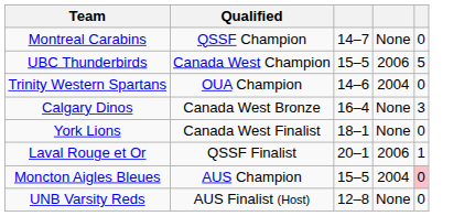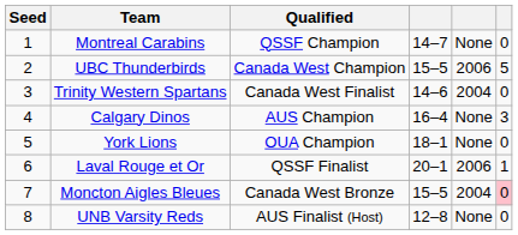 <table class="wikitable sortable" style="text-align: center;">
 <tr bgcolor="#efefef" align=center>
+<th align=left>Seed</th>
 <th align=left>Team</th>
 <th align=left>Qualified</th>
 <th align=left></th>
 <th align=left></th>
 <th align=left></th>
 </tr>
 <tr align=center>
+<td>1</td>
 <td><a href='#'>Montreal Carabins</a></td>
 <td><a href='#'>QSSF</a> Champion</td>
 <td>14–7</td>
 <td>None</td>
 <td>0</td>
 </tr>
 <tr align=center>
+<td>2</td>
 <td><a href='#'>UBC Thunderbirds</a></td>
 <td><a href='#'>Canada West</a> Champion</td>
 <td>15–5</td>
 <td>2006</td>
 <td>5</td>
 </tr>
 <tr align=center>
+<td>3</td>
 <td><a href='#'>Trinity Western Spartans</a></td>
-<td><a href='#'>OUA</a> Champion</td>
+<td>Canada West Finalist</td>
 <td>14–6</td>
 <td>2004</td>
 <td>0</td>
 </tr>
 <tr align=center>
+<td>4</td>
 <td><a href='#'>Calgary Dinos</a></td>
-<td>Canada West Bronze</td>
+<td><a href='#'>AUS</a> Champion</td>
 <td>16–4</td>
 <td>None</td>
 <td>3</td>
 </tr>
 <tr align=center>
+<td>5</td>
 <td><a href='#'>York Lions</a></td>
-<td>Canada West Finalist</td>
+<td><a href='#'>OUA</a> Champion</td>
 <td>18–1</td>
 <td>None</td>
 <td>0</td>
 </tr>
 <tr align=center>
+<td>6</td>
 <td><a href='#'>Laval Rouge et Or</a></td>
 <td>QSSF Finalist</td>
 <td>20–1</td>
 <td>2006</td>
 <td>1</td>
 </tr>
 <tr align=center>
+<td>7</td>
 <td><a href='#'>Moncton Aigles Bleues</a></td>
-<td><a href='#'>AUS</a> Champion</td>
+<td>Canada West Bronze</td>
 <td>15–5</td>
 <td>2004</td>
 <td style="background: pink;">0</td>
 </tr>
 <tr align=center>
+<td>8</td>
 <td><a href='#'>UNB Varsity Reds</a></td>
 <td>AUS Finalist <small>(Host)</small></td>
 <td>12–8</td>
 <td>None</td>
 <td>0</td>
 </tr>
 </table>
